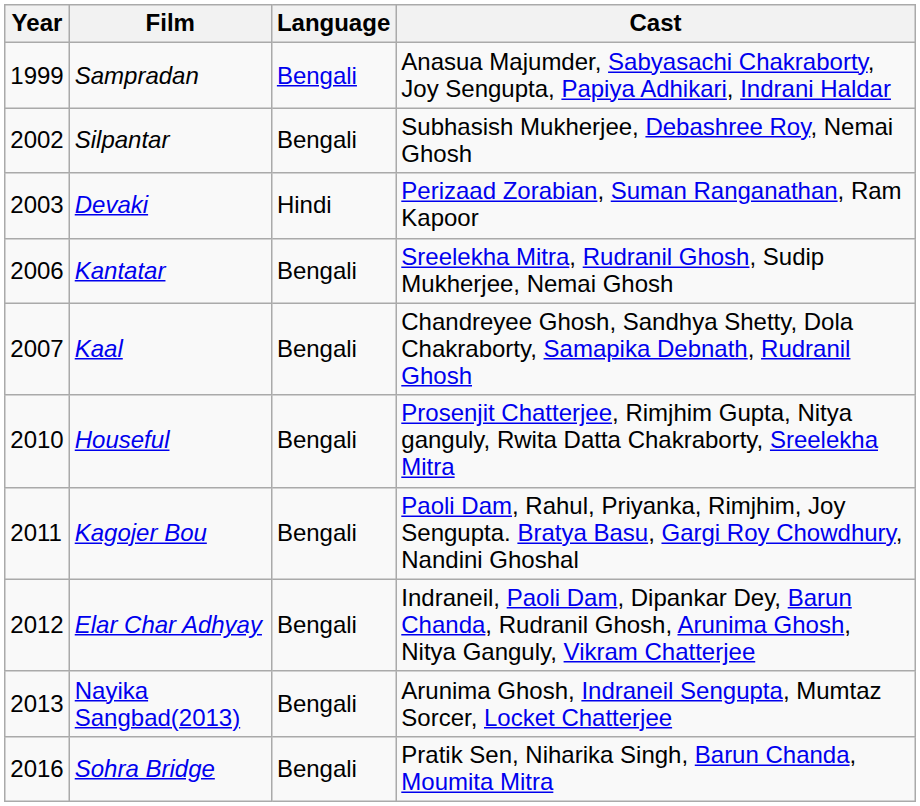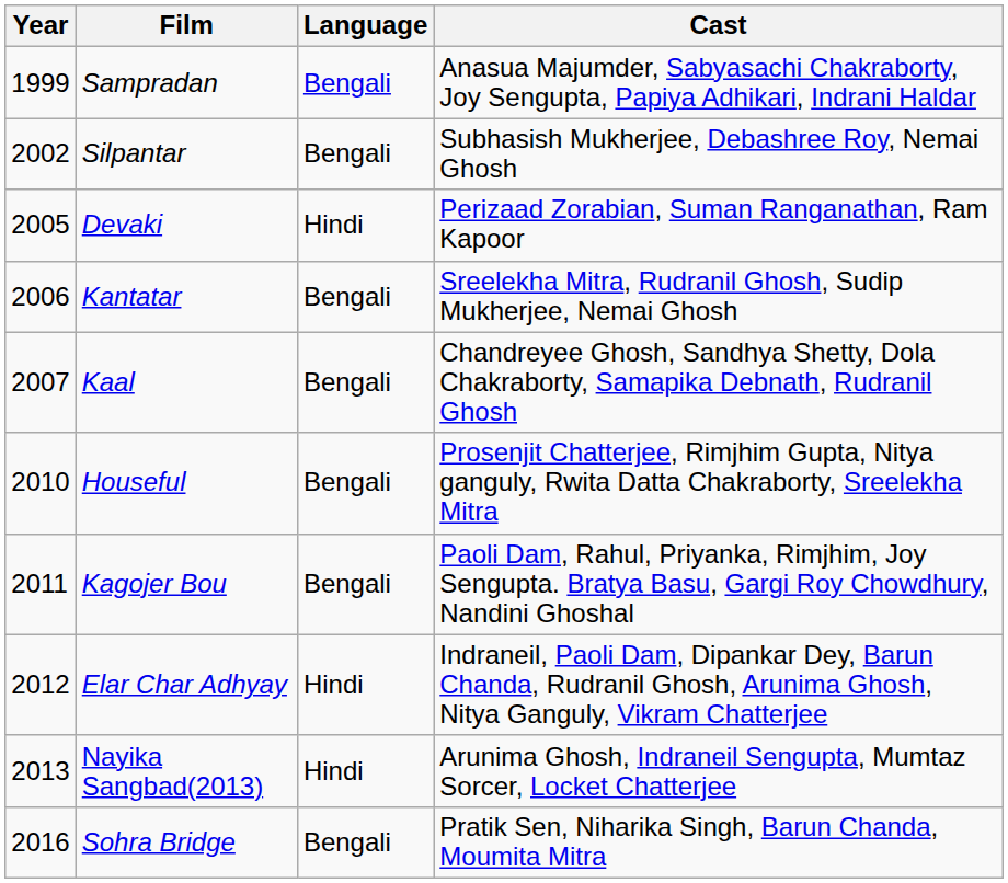 <table class="wikitable">
 <tr>
 <th>Year</th>
 <th>Film</th>
 <th>Language</th>
 <th>Cast</th>
 </tr>
 <tr>
 <td>1999</td>
 <td><em>Sampradan</em></td>
 <td><a href='#'>Bengali</a></td>
 <td>Anasua Majumder, <a href='#'>Sabyasachi Chakraborty</a>, Joy Sengupta, <a href='#'>Papiya Adhikari</a>, <a href='#'>Indrani Haldar</a></td>
 </tr>
 <tr>
 <td>2002</td>
 <td><em>Silpantar</em></td>
 <td>Bengali</td>
 <td>Subhasish Mukherjee, <a href='#'>Debashree Roy</a>, Nemai Ghosh</td>
 </tr>
 <tr>
-<td>2003</td>
+<td>2005</td>
 <td><em><a href='#'>Devaki</a></em></td>
 <td>Hindi</td>
 <td><a href='#'>Perizaad Zorabian</a>, <a href='#'>Suman Ranganathan</a>, Ram Kapoor</td>
 </tr>
 <tr>
 <td>2006</td>
 <td><em><a href='#'>Kantatar</a></em></td>
 <td>Bengali</td>
 <td><a href='#'>Sreelekha Mitra</a>, <a href='#'>Rudranil Ghosh</a>, Sudip Mukherjee, Nemai Ghosh</td>
 </tr>
 <tr>
 <td>2007</td>
 <td><em><a href='#'>Kaal</a></em></td>
 <td>Bengali</td>
 <td>Chandreyee Ghosh, Sandhya Shetty, Dola Chakraborty, <a href='#'>Samapika Debnath</a>, <a href='#'>Rudranil Ghosh</a></td>
 </tr>
 <tr>
 <td>2010</td>
 <td><em><a href='#'>Houseful</a></em></td>
 <td>Bengali</td>
 <td><a href='#'>Prosenjit Chatterjee</a>, Rimjhim Gupta, Nitya ganguly, Rwita Datta Chakraborty, <a href='#'>Sreelekha Mitra</a></td>
 </tr>
 <tr>
 <td>2011</td>
 <td><em><a href='#'>Kagojer Bou</a></em></td>
 <td>Bengali</td>
 <td><a href='#'>Paoli Dam</a>, Rahul, Priyanka, Rimjhim, Joy Sengupta. <a href='#'>Bratya Basu</a>, <a href='#'>Gargi Roy Chowdhury</a>, Nandini Ghoshal</td>
 </tr>
 <tr>
 <td>2012</td>
 <td><em><a href='#'>Elar Char Adhyay</a></em></td>
-<td>Bengali</td>
+<td>Hindi</td>
 <td>Indraneil, <a href='#'>Paoli Dam</a>, Dipankar Dey, <a href='#'>Barun Chanda</a>, Rudranil Ghosh, <a href='#'>Arunima Ghosh</a>, Nitya Ganguly, <a href='#'>Vikram Chatterjee</a></td>
 </tr>
 <tr>
 <td>2013</td>
 <td><a href='#'>Nayika Sangbad(2013)</a></td>
-<td>Bengali</td>
+<td>Hindi</td>
 <td>Arunima Ghosh, <a href='#'>Indraneil Sengupta</a>, Mumtaz Sorcer, <a href='#'>Locket Chatterjee</a></td>
 </tr>
 <tr>
 <td>2016</td>
 <td><em><a href='#'>Sohra Bridge</a></em></td>
 <td>Bengali</td>
 <td>Pratik Sen, Niharika Singh, <a href='#'>Barun Chanda</a>, <a href='#'>Moumita Mitra</a></td>
 </tr>
 </table>
